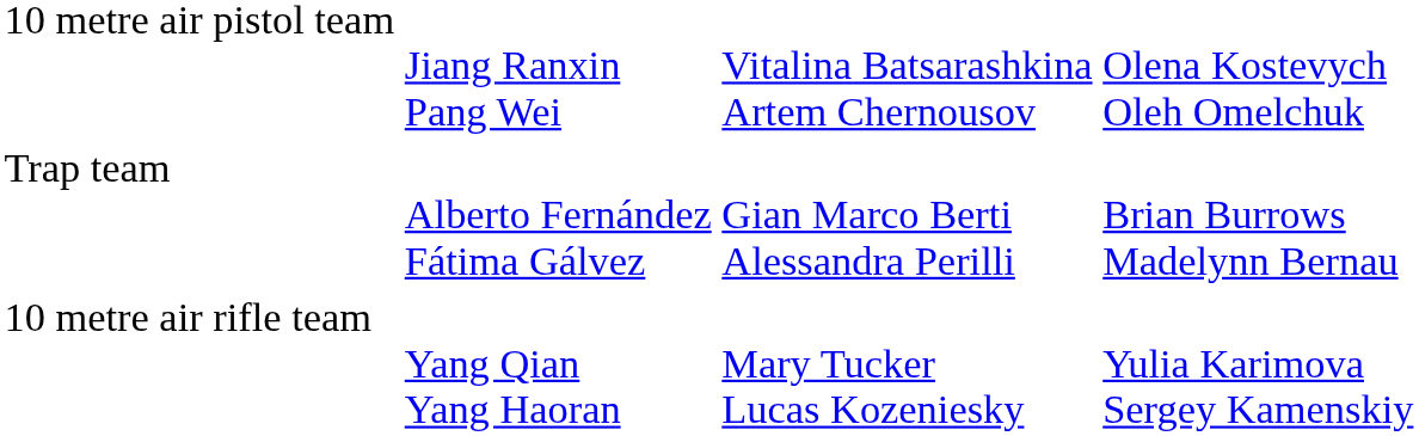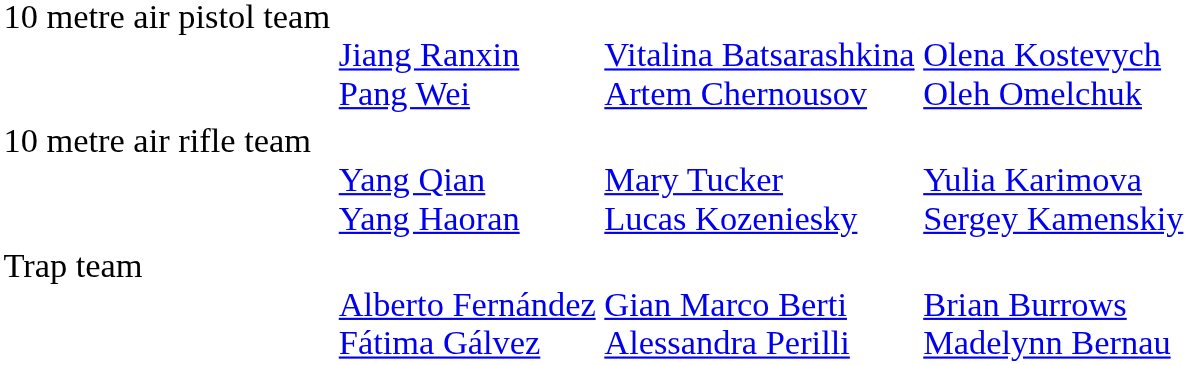 <table>
 <tr valign="top">
 <td>10 metre air pistol team<br></td>
 <td><br><a href='#'>Jiang Ranxin</a><br><a href='#'>Pang Wei</a></td>
 <td><br><a href='#'>Vitalina Batsarashkina</a><br><a href='#'>Artem Chernousov</a></td>
 <td><br><a href='#'>Olena Kostevych</a><br><a href='#'>Oleh Omelchuk</a></td>
 </tr>
 <tr valign="top">
+<td>10 metre air rifle team<br></td>
+<td><br><a href='#'>Yang Qian</a><br><a href='#'>Yang Haoran</a></td>
+<td><br><a href='#'>Mary Tucker</a><br><a href='#'>Lucas Kozeniesky</a></td>
+<td><br><a href='#'>Yulia Karimova</a><br><a href='#'>Sergey Kamenskiy</a></td>
+</tr>
+<tr valign="top">
 <td>Trap team<br></td>
 <td><br><a href='#'>Alberto Fernández</a><br><a href='#'>Fátima Gálvez</a></td>
 <td><br><a href='#'>Gian Marco Berti</a><br><a href='#'>Alessandra Perilli</a></td>
 <td><br><a href='#'>Brian Burrows</a><br><a href='#'>Madelynn Bernau</a></td>
 </tr>
-<tr valign="top">
-<td>10 metre air rifle team<br></td>
-<td><br><a href='#'>Yang Qian</a><br><a href='#'>Yang Haoran</a></td>
-<td><br><a href='#'>Mary Tucker</a><br><a href='#'>Lucas Kozeniesky</a></td>
-<td><br><a href='#'>Yulia Karimova</a><br><a href='#'>Sergey Kamenskiy</a></td>
-</tr>
 </table>
